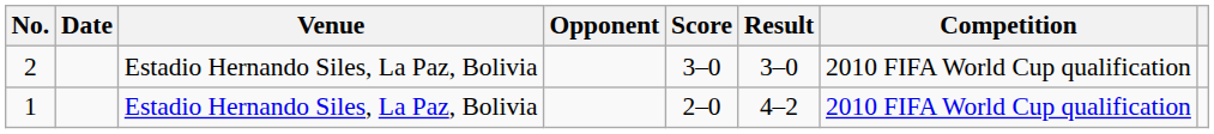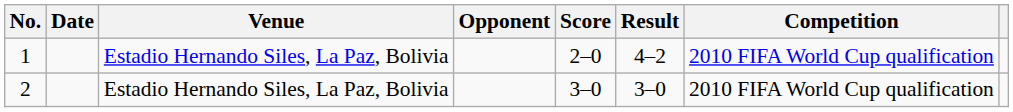 <table class="wikitable sortable">
 <tr>
 <th scope="col">No.</th>
 <th scope="col">Date</th>
 <th scope="col">Venue</th>
 <th scope="col">Opponent</th>
 <th scope="col">Score</th>
 <th scope="col">Result</th>
 <th scope="col">Competition</th>
 <th scope="col" class="unsortable"></th>
 </tr>
 <tr>
+<td align="center">1</td>
+<td></td>
+<td><a href='#'>Estadio Hernando Siles</a>, <a href='#'>La Paz</a>, Bolivia</td>
+<td></td>
+<td align="center">2–0</td>
+<td align="center">4–2</td>
+<td><a href='#'>2010 FIFA World Cup qualification</a></td>
+<td></td>
+</tr>
+<tr>
 <td align="center">2</td>
 <td></td>
 <td>Estadio Hernando Siles, La Paz, Bolivia</td>
 <td></td>
 <td align="center">3–0</td>
 <td align="center">3–0</td>
 <td>2010 FIFA World Cup qualification</td>
 <td></td>
 </tr>
-<tr>
-<td align="center">1</td>
-<td></td>
-<td><a href='#'>Estadio Hernando Siles</a>, <a href='#'>La Paz</a>, Bolivia</td>
-<td></td>
-<td align="center">2–0</td>
-<td align="center">4–2</td>
-<td><a href='#'>2010 FIFA World Cup qualification</a></td>
-<td></td>
-</tr>
 </table>
